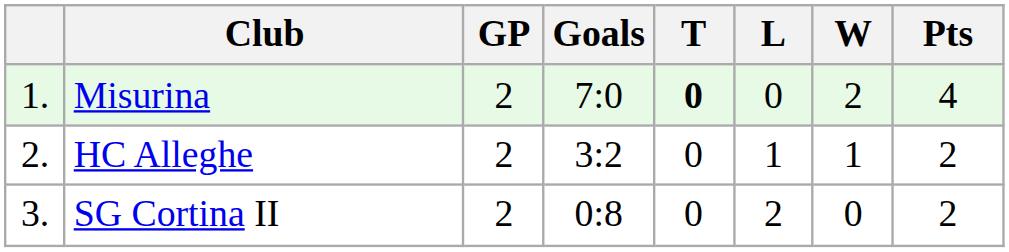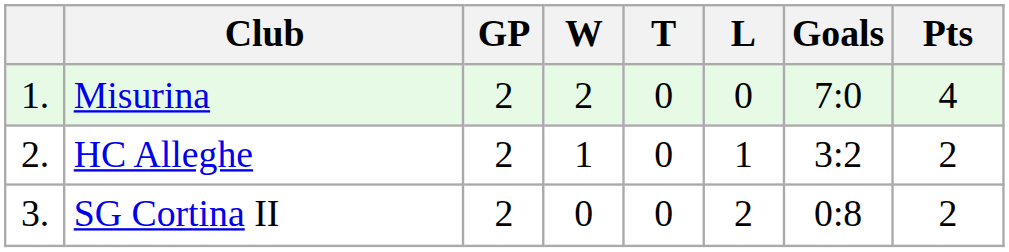 <table class="wikitable" style="text-align:center; background-color:#FFFFFF">
 <tr bgcolor="#e0e0e0">
 <th width="6%"></th>
 <th width="40%">Club</th>
 <th width="8%">GP</th>
-<th width="11%">Goals</th>
+<th width="8%">W</th>
 <th width="8%">T</th>
 <th width="8%">L</th>
-<th width="8%">W</th>
+<th width="11%">Goals</th>
 <th width="11%">Pts</th>
 </tr>
 <tr bgcolor="#e6fae6">
 <td>1.</td>
 <td align="left"><a href='#'>Misurina</a></td>
 <td>2</td>
+<td>2</td>
+<td>0</td>
+<td>0</td>
 <td>7:0</td>
-<td><strong>0</strong></td>
-<td>0</td>
-<td>2</td>
 <td>4</td>
 </tr>
 <tr>
 <td>2.</td>
 <td align="left"><a href='#'>HC Alleghe</a></td>
 <td>2</td>
-<td>3:2</td>
+<td>1</td>
 <td>0</td>
 <td>1</td>
-<td>1</td>
+<td>3:2</td>
 <td>2</td>
 </tr>
 <tr>
 <td>3.</td>
 <td align="left"><a href='#'>SG Cortina</a> II</td>
 <td>2</td>
-<td>0:8</td>
+<td>0</td>
 <td>0</td>
 <td>2</td>
-<td>0</td>
+<td>0:8</td>
 <td>2</td>
 </tr>
 </table>
